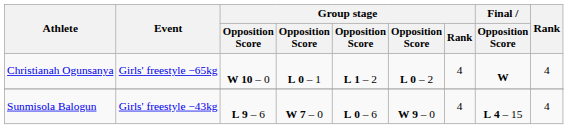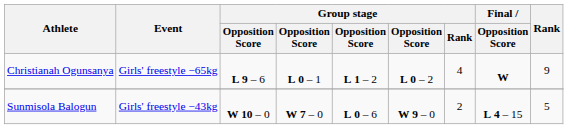 <table class="wikitable" style="font-size:90%">
 <tr>
 <th rowspan=2>Athlete</th>
 <th rowspan=2>Event</th>
 <th colspan=5>Group stage</th>
 <th>Final / </th>
 <th rowspan=2>Rank</th>
 </tr>
 <tr style="font-size:95%">
 <th>Opposition<br>Score</th>
 <th>Opposition<br>Score</th>
 <th>Opposition<br>Score</th>
 <th>Opposition<br>Score</th>
 <th>Rank</th>
 <th>Opposition<br>Score</th>
 </tr>
 <tr align=center>
 <td align=left><a href='#'>Christianah Ogunsanya</a></td>
 <td align=left><a href='#'>Girls' freestyle −65kg</a></td>
-<td><br><strong>W</strong> <strong>10</strong> – 0 <sup></sup></td>
+<td><br><strong>L</strong> <strong>9</strong> – 6 <sup></sup></td>
 <td><br><strong>L</strong> <strong>0</strong> – 1 <sup></sup></td>
 <td><br><strong>L</strong> <strong>1</strong> – 2 <sup></sup></td>
 <td><br><strong>L</strong> <strong>0</strong> – 2 <sup></sup></td>
 <td>4 </td>
 <td><br><strong>W</strong> <strong></strong></td>
-<td>4</td>
+<td>9</td>
 </tr>
 <tr>
 </tr>
 <tr align=center>
 <td align=left><a href='#'>Sunmisola Balogun</a></td>
 <td align=left><a href='#'>Girls' freestyle −43kg</a></td>
-<td><br><strong>L</strong> <strong>9</strong> – 6 <sup></sup></td>
+<td><br><strong>W</strong> <strong>10</strong> – 0 <sup></sup></td>
 <td><br><strong>W</strong> <strong>7</strong> – 0 <sup></sup></td>
 <td><br><strong>L</strong> <strong>0</strong> – 6 <sup></sup></td>
 <td><br><strong>W</strong> <strong>9</strong> – 0 <sup></sup></td>
-<td>4 </td>
+<td>2 </td>
 <td><br><strong>L</strong> <strong>4</strong> – 15 <sup></sup></td>
-<td>4</td>
+<td>5</td>
 </tr>
 </table>
